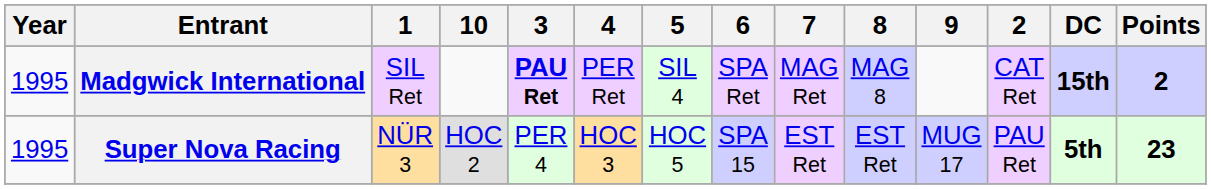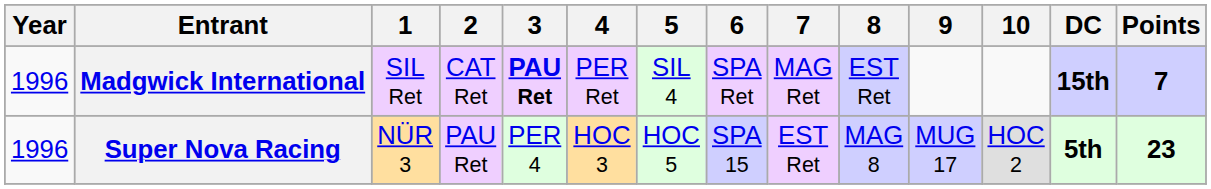 <table class="wikitable" style="text-align:center; font-size:90%">
 <tr>
 <th>Year</th>
 <th>Entrant</th>
 <th>1</th>
-<th>10</th>
+<th>2</th>
 <th>3</th>
 <th>4</th>
 <th>5</th>
 <th>6</th>
 <th>7</th>
 <th>8</th>
 <th>9</th>
-<th>2</th>
+<th>10</th>
 <th>DC</th>
 <th>Points</th>
 </tr>
 <tr>
-<td><a href='#'>1995</a></td>
+<td><a href='#'>1996</a></td>
 <th><a href='#'>Madgwick International</a></th>
 <td style="background:#efcfff;"><a href='#'>SIL</a><br><small>Ret</small></td>
-<td></td>
+<td style="background:#efcfff;"><a href='#'>CAT</a><br><small>Ret</small></td>
 <td style="background:#efcfff;"><strong><a href='#'>PAU</a><br><small>Ret</small></strong></td>
 <td style="background:#efcfff;"><a href='#'>PER</a><br><small>Ret</small></td>
 <td style="background:#dfffdf;"><a href='#'>SIL</a><br><small>4</small></td>
 <td style="background:#efcfff;"><a href='#'>SPA</a><br><small>Ret</small></td>
 <td style="background:#efcfff;"><a href='#'>MAG</a><br><small>Ret</small></td>
-<td style="background:#cfcfff;"><a href='#'>MAG</a><br><small>8</small></td>
+<td style="background:#CFCFFF;"><a href='#'>EST</a><br><small>Ret</small></td>
 <td></td>
-<td style="background:#efcfff;"><a href='#'>CAT</a><br><small>Ret</small></td>
+<td></td>
 <td style="background:#cfcfff;"><strong>15th</strong></td>
-<td style="background:#cfcfff;"><strong>2</strong></td>
+<td style="background:#cfcfff;"><strong>7</strong></td>
 </tr>
 <tr>
-<td><a href='#'>1995</a></td>
+<td><a href='#'>1996</a></td>
 <th><a href='#'>Super Nova Racing</a></th>
 <td style="background:#ffdf9f;"><a href='#'>NÜR</a><br><small>3</small></td>
-<td style="background:#dfdfdf;"><a href='#'>HOC</a><br><small>2</small></td>
+<td style="background:#efcfff;"><a href='#'>PAU</a><br><small>Ret</small></td>
 <td style="background:#dfffdf;"><a href='#'>PER</a><br><small>4</small></td>
 <td style="background:#ffdf9f;"><a href='#'>HOC</a><br><small>3</small></td>
 <td style="background:#dfffdf;"><a href='#'>HOC</a><br><small>5</small></td>
 <td style="background:#cfcfff;"><a href='#'>SPA</a><br><small>15</small></td>
 <td style="background:#efcfff;"><a href='#'>EST</a><br><small>Ret</small></td>
-<td style="background:#CFCFFF;"><a href='#'>EST</a><br><small>Ret</small></td>
+<td style="background:#cfcfff;"><a href='#'>MAG</a><br><small>8</small></td>
 <td style="background:#cfcfff;"><a href='#'>MUG</a><br><small>17</small></td>
-<td style="background:#efcfff;"><a href='#'>PAU</a><br><small>Ret</small></td>
+<td style="background:#dfdfdf;"><a href='#'>HOC</a><br><small>2</small></td>
 <th style="background:#dfffdf;"><strong>5th</strong></th>
 <th style="background:#dfffdf;"><strong>23</strong></th>
 </tr>
 </table>
